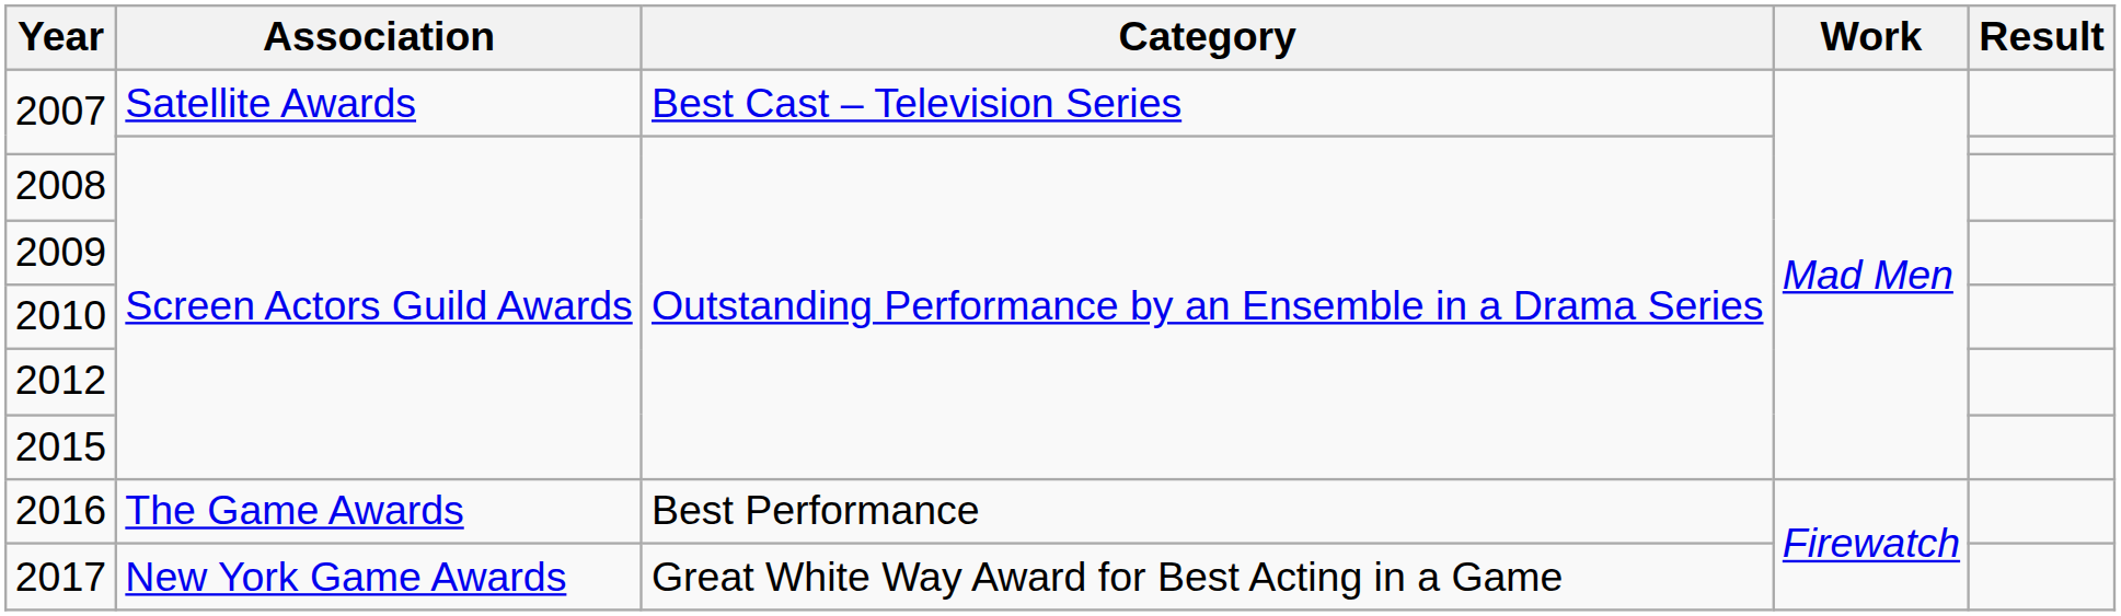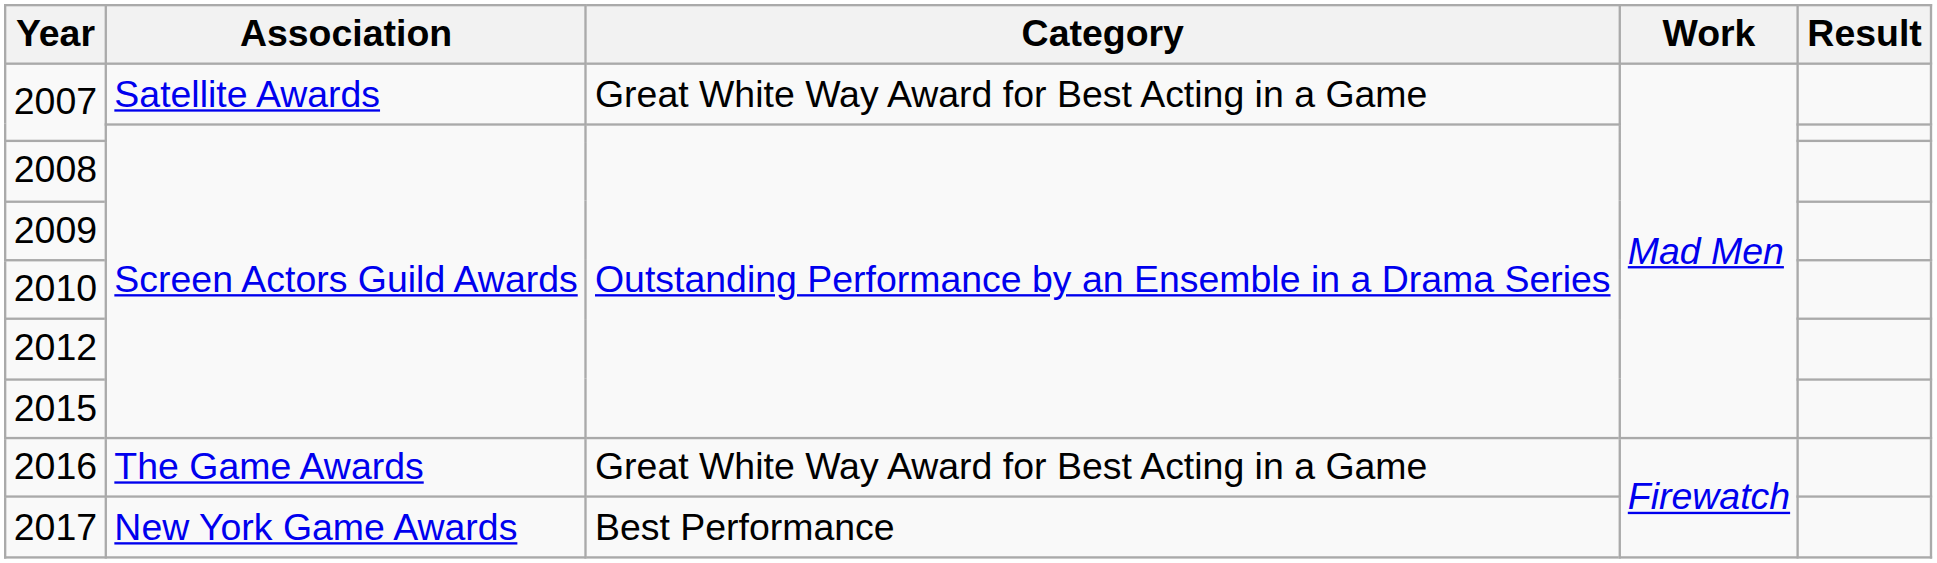 <table class="wikitable">
 <tr>
 <th>Year</th>
 <th>Association</th>
 <th>Category</th>
 <th>Work</th>
 <th>Result</th>
 </tr>
 <tr>
 <td rowspan="2">2007</td>
 <td><a href='#'>Satellite Awards</a></td>
-<td><a href='#'>Best Cast – Television Series</a></td>
+<td>Great White Way Award for Best Acting in a Game</td>
 <td rowspan="7"><em><a href='#'>Mad Men</a></em></td>
 <td></td>
 </tr>
 <tr>
 <td rowspan="6"><a href='#'>Screen Actors Guild Awards</a></td>
 <td rowspan="6"><a href='#'>Outstanding Performance by an Ensemble in a Drama Series</a></td>
 <td></td>
 </tr>
 <tr>
 <td>2008</td>
 <td></td>
 </tr>
 <tr>
 <td>2009</td>
 <td></td>
 </tr>
 <tr>
 <td>2010</td>
 <td></td>
 </tr>
 <tr>
 <td>2012</td>
 <td></td>
 </tr>
 <tr>
 <td>2015</td>
 <td></td>
 </tr>
 <tr>
 <td>2016</td>
 <td><a href='#'>The Game Awards</a></td>
-<td>Best Performance</td>
+<td>Great White Way Award for Best Acting in a Game</td>
 <td rowspan="2"><em><a href='#'>Firewatch</a></em></td>
 <td></td>
 </tr>
 <tr>
 <td>2017</td>
 <td><a href='#'>New York Game Awards</a></td>
-<td>Great White Way Award for Best Acting in a Game</td>
+<td>Best Performance</td>
 <td></td>
 </tr>
 </table>
